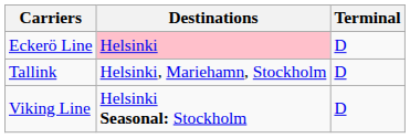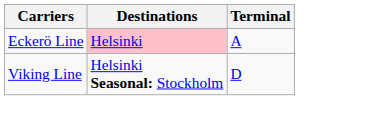 <table class="wikitable">
 <tr>
 <th>Carriers</th>
 <th>Destinations</th>
 <th>Terminal</th>
 </tr>
 <tr>
 <td><a href='#'>Eckerö Line</a></td>
 <td style="background: pink;"><a href='#'>Helsinki</a></td>
-<td><a href='#'>D</a></td>
-</tr>
-<tr>
-<td><a href='#'>Tallink</a></td>
-<td><a href='#'>Helsinki</a>, <a href='#'>Mariehamn</a>, <a href='#'>Stockholm</a></td>
-<td><a href='#'>D</a></td>
+<td><a href='#'>A</a></td>
 </tr>
 <tr>
 <td><a href='#'>Viking Line</a></td>
 <td><a href='#'>Helsinki</a><br><strong>Seasonal:</strong> <a href='#'>Stockholm</a></td>
 <td><a href='#'>D</a></td>
 </tr>
 </table>
